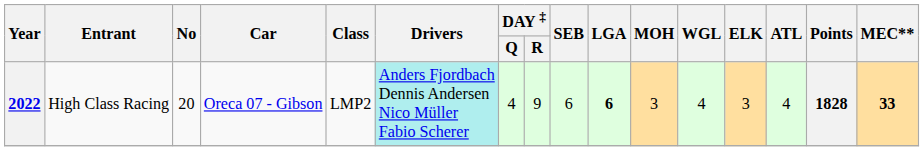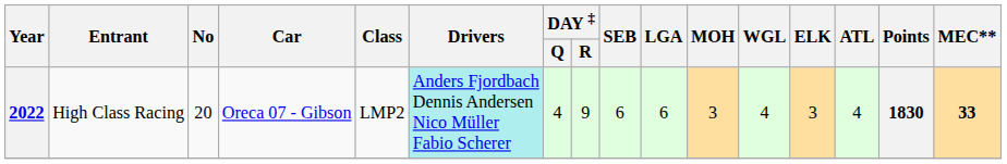 <table class="wikitable" style="text-align:center; font-size:90%">
 <tr>
 <th rowspan="2">Year</th>
 <th rowspan="2">Entrant</th>
 <th rowspan="2">No</th>
 <th rowspan="2">Car</th>
 <th rowspan="2">Class</th>
 <th rowspan="2">Drivers</th>
 <th colspan="2">DAY <sup>‡</sup></th>
 <th rowspan="2">SEB</th>
 <th rowspan="2">LGA</th>
 <th rowspan="2">MOH</th>
 <th rowspan="2">WGL</th>
 <th rowspan="2">ELK</th>
 <th rowspan="2">ATL</th>
 <th rowspan="2">Points</th>
 <th rowspan="2">MEC**</th>
 </tr>
 <tr>
 <th>Q</th>
 <th>R</th>
 </tr>
 <tr>
 <th><a href='#'>2022</a></th>
 <td> High Class Racing</td>
 <td>20</td>
 <td><a href='#'>Oreca 07 - Gibson</a></td>
 <td>LMP2</td>
 <td style="background: paleturquoise; text-align:left"> <a href='#'>Anders Fjordbach</a><br> Dennis Andersen<br>  <a href='#'>Nico Müller</a><br> <a href='#'>Fabio Scherer</a></td>
 <td style="background:#DFFFDF;">4</td>
 <td style="background:#DFFFDF;">9</td>
 <td style="background:#DFFFDF;">6</td>
-<td style="background:#DFFFDF;"><strong>6</strong></td>
+<td style="background:#DFFFDF;">6</td>
 <td style="background:#ffdf9f;">3</td>
 <td style="background:#DFFFDF;">4</td>
 <td style="background:#ffdf9f;">3</td>
 <td style="background:#DFFFDF;">4</td>
-<th>1828</th>
+<th>1830</th>
 <th style="background:#ffdf9f;">33</th>
 </tr>
 <tr>
 </tr>
 </table>
